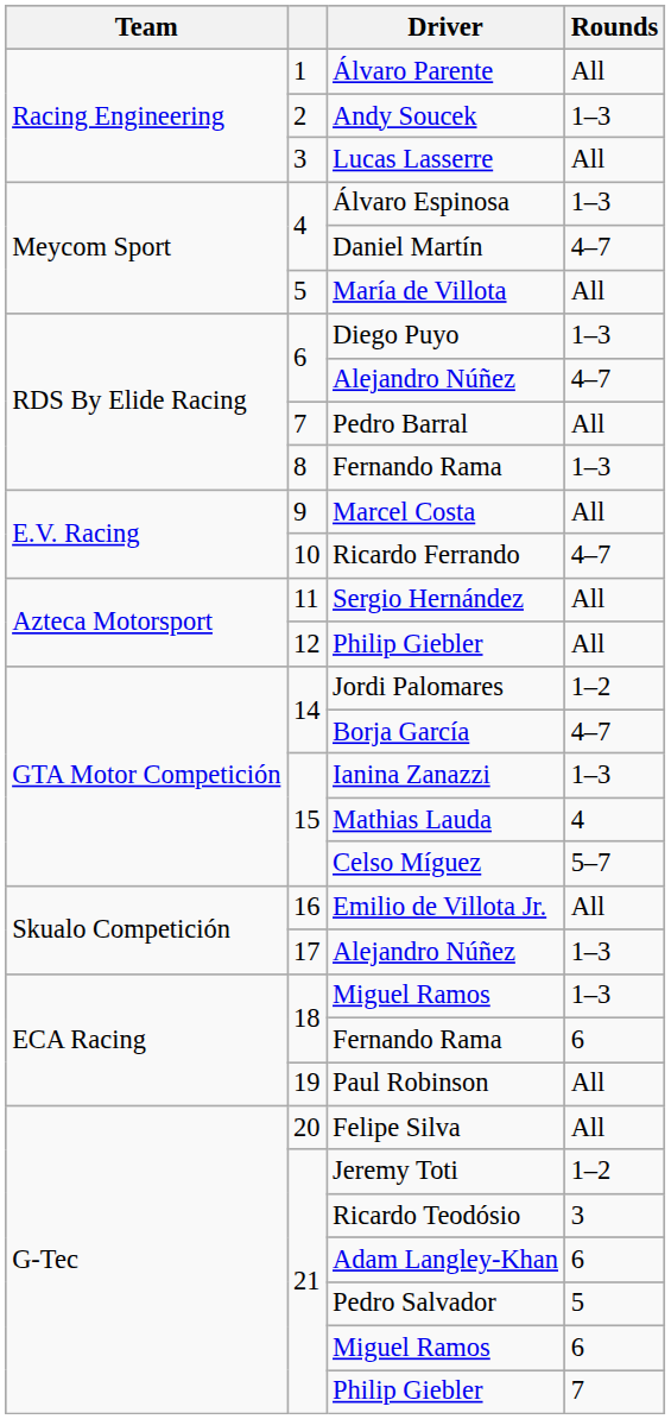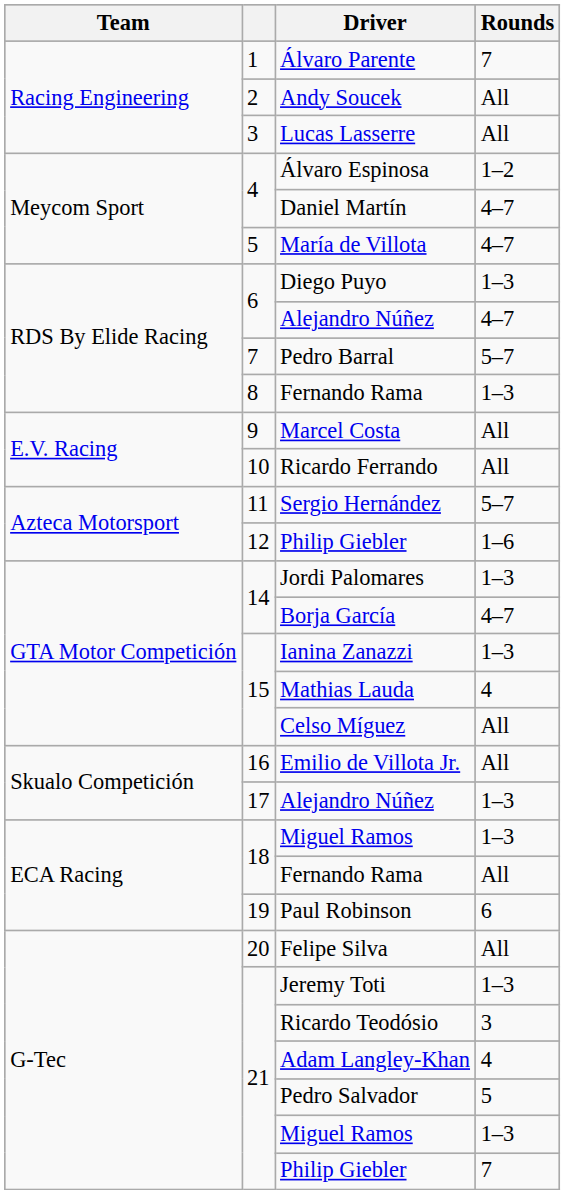 <table class="wikitable" style="font-size: 85%;">
 <tr>
 <th>Team</th>
 <th></th>
 <th>Driver</th>
 <th>Rounds</th>
 </tr>
 <tr>
 <td rowspan=3><a href='#'>Racing Engineering</a></td>
 <td>1</td>
 <td> <a href='#'>Álvaro Parente</a></td>
-<td>All</td>
+<td>7</td>
 </tr>
 <tr>
 <td>2</td>
 <td> <a href='#'>Andy Soucek</a></td>
-<td>1–3</td>
+<td>All</td>
 </tr>
 <tr>
 <td>3</td>
 <td> <a href='#'>Lucas Lasserre</a></td>
 <td>All</td>
 </tr>
 <tr>
 <td rowspan=3>Meycom Sport</td>
 <td rowspan=2>4</td>
 <td> Álvaro Espinosa</td>
-<td>1–3</td>
+<td>1–2</td>
 </tr>
 <tr>
 <td> Daniel Martín</td>
 <td>4–7</td>
 </tr>
 <tr>
 <td>5</td>
 <td> <a href='#'>María de Villota</a></td>
-<td>All</td>
+<td>4–7</td>
 </tr>
 <tr>
 <td rowspan=4>RDS By Elide Racing</td>
 <td rowspan=2>6</td>
 <td> Diego Puyo</td>
 <td>1–3</td>
 </tr>
 <tr>
 <td> <a href='#'>Alejandro Núñez</a></td>
 <td>4–7</td>
 </tr>
 <tr>
 <td>7</td>
 <td> Pedro Barral</td>
-<td>All</td>
+<td>5–7</td>
 </tr>
 <tr>
 <td>8</td>
 <td> Fernando Rama</td>
 <td>1–3</td>
 </tr>
 <tr>
 <td rowspan=2><a href='#'>E.V. Racing</a></td>
 <td>9</td>
 <td> <a href='#'>Marcel Costa</a></td>
 <td>All</td>
 </tr>
 <tr>
 <td>10</td>
 <td> Ricardo Ferrando</td>
-<td>4–7</td>
+<td>All</td>
 </tr>
 <tr>
 <td rowspan=2><a href='#'>Azteca Motorsport</a></td>
 <td>11</td>
 <td> <a href='#'>Sergio Hernández</a></td>
-<td>All</td>
+<td>5–7</td>
 </tr>
 <tr>
 <td>12</td>
 <td> <a href='#'>Philip Giebler</a></td>
-<td>All</td>
+<td>1–6</td>
 </tr>
 <tr>
 <td rowspan=5 nowrap><a href='#'>GTA Motor Competición</a></td>
 <td rowspan=2>14</td>
 <td> Jordi Palomares</td>
-<td>1–2</td>
+<td>1–3</td>
 </tr>
 <tr>
 <td> <a href='#'>Borja García</a></td>
 <td>4–7</td>
 </tr>
 <tr>
 <td rowspan=3>15</td>
 <td> <a href='#'>Ianina Zanazzi</a></td>
 <td>1–3</td>
 </tr>
 <tr>
 <td> <a href='#'>Mathias Lauda</a></td>
 <td>4</td>
 </tr>
 <tr>
 <td> <a href='#'>Celso Míguez</a></td>
-<td>5–7</td>
+<td>All</td>
 </tr>
 <tr>
 <td rowspan=2>Skualo Competición</td>
 <td>16</td>
 <td> <a href='#'>Emilio de Villota Jr.</a></td>
 <td>All</td>
 </tr>
 <tr>
 <td>17</td>
 <td> <a href='#'>Alejandro Núñez</a></td>
 <td>1–3</td>
 </tr>
 <tr>
 <td rowspan=3>ECA Racing</td>
 <td rowspan=2>18</td>
 <td> <a href='#'>Miguel Ramos</a></td>
 <td>1–3</td>
 </tr>
 <tr>
 <td> Fernando Rama</td>
-<td>6</td>
+<td>All</td>
 </tr>
 <tr>
 <td>19</td>
 <td> Paul Robinson</td>
-<td>All</td>
+<td>6</td>
 </tr>
 <tr>
 <td rowspan=7>G-Tec</td>
 <td>20</td>
 <td> Felipe Silva</td>
 <td>All</td>
 </tr>
 <tr>
 <td rowspan=6>21</td>
 <td> Jeremy Toti</td>
-<td>1–2</td>
+<td>1–3</td>
 </tr>
 <tr>
 <td> Ricardo Teodósio</td>
 <td>3</td>
 </tr>
 <tr>
 <td nowrap> <a href='#'>Adam Langley-Khan</a></td>
-<td>6</td>
+<td>4</td>
 </tr>
 <tr>
 <td> Pedro Salvador</td>
 <td>5</td>
 </tr>
 <tr>
 <td> <a href='#'>Miguel Ramos</a></td>
-<td>6</td>
+<td>1–3</td>
 </tr>
 <tr>
 <td> <a href='#'>Philip Giebler</a></td>
 <td>7</td>
 </tr>
 </table>
